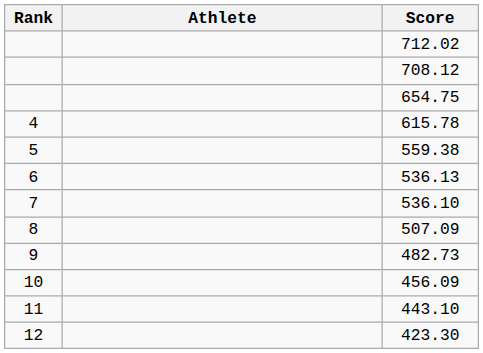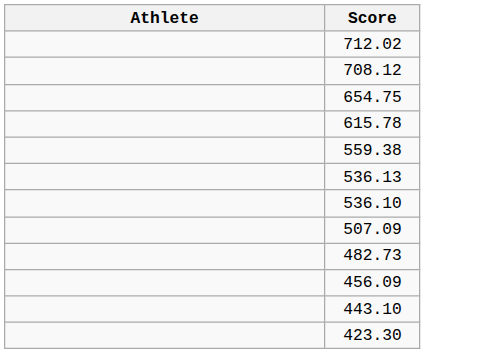 <table class=wikitable style="text-align:center">
 <tr>
-<th width=40>Rank</th>
 <th width=250>Athlete</th>
 <th width=70>Score</th>
 </tr>
 <tr>
-<td></td>
 <td align=left></td>
 <td>712.02</td>
 </tr>
 <tr>
-<td></td>
 <td align=left></td>
 <td>708.12</td>
 </tr>
 <tr>
-<td></td>
 <td align=left></td>
 <td>654.75</td>
 </tr>
 <tr>
-<td>4</td>
 <td align=left></td>
 <td>615.78</td>
 </tr>
 <tr>
-<td>5</td>
 <td align=left></td>
 <td>559.38</td>
 </tr>
 <tr>
-<td>6</td>
 <td align=left></td>
 <td>536.13</td>
 </tr>
 <tr>
-<td>7</td>
 <td align=left></td>
 <td>536.10</td>
 </tr>
 <tr>
-<td>8</td>
 <td align=left></td>
 <td>507.09</td>
 </tr>
 <tr>
-<td>9</td>
 <td align=left></td>
 <td>482.73</td>
 </tr>
 <tr>
-<td>10</td>
 <td align=left></td>
 <td>456.09</td>
 </tr>
 <tr>
-<td>11</td>
 <td align=left></td>
 <td>443.10</td>
 </tr>
 <tr>
-<td>12</td>
 <td align=left></td>
 <td>423.30</td>
 </tr>
 </table>
